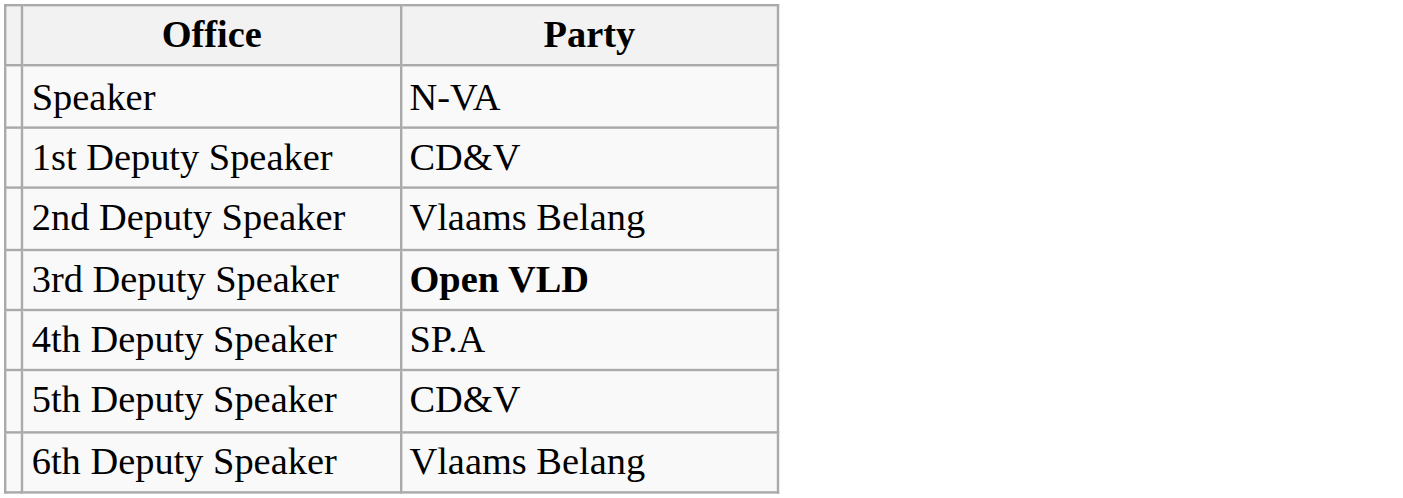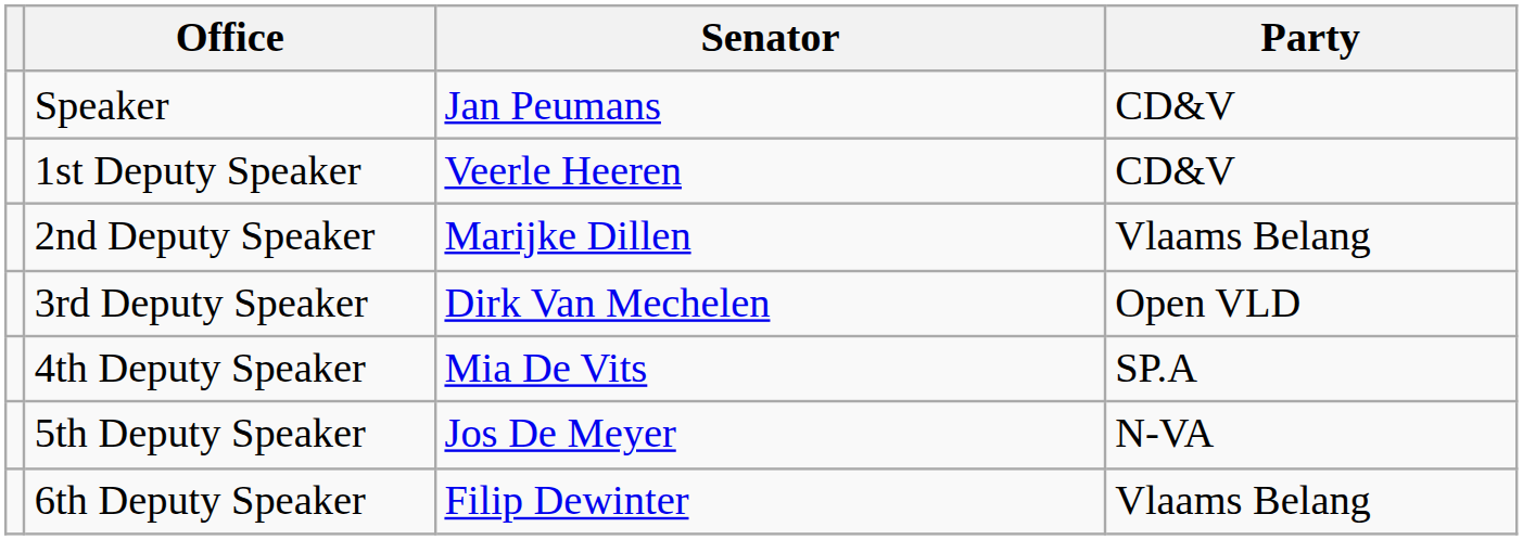 <table class="sortable wikitable">
 <tr>
 <th></th>
 <th width="150">Office</th>
+<th width="250">Senator</th>
 <th width="150">Party</th>
 </tr>
 <tr>
 <td></td>
 <td>Speaker</td>
-<td>N-VA</td>
+<td><a href='#'>Jan Peumans</a></td>
+<td>CD&V</td>
 </tr>
 <tr>
 <td></td>
 <td>1st Deputy Speaker</td>
+<td><a href='#'>Veerle Heeren</a></td>
 <td>CD&V</td>
 </tr>
 <tr>
 <td></td>
 <td>2nd Deputy Speaker</td>
+<td><a href='#'>Marijke Dillen</a></td>
 <td>Vlaams Belang</td>
 </tr>
 <tr>
 <td></td>
 <td>3rd Deputy Speaker</td>
-<td><strong>Open VLD</strong></td>
+<td><a href='#'>Dirk Van Mechelen</a></td>
+<td>Open VLD</td>
 </tr>
 <tr>
 <td></td>
 <td>4th Deputy Speaker</td>
+<td><a href='#'>Mia De Vits</a></td>
 <td>SP.A</td>
 </tr>
 <tr>
 <td></td>
 <td>5th Deputy Speaker</td>
-<td>CD&V</td>
+<td><a href='#'>Jos De Meyer</a></td>
+<td>N-VA</td>
 </tr>
 <tr>
 <td></td>
 <td>6th Deputy Speaker</td>
+<td><a href='#'>Filip Dewinter</a></td>
 <td>Vlaams Belang</td>
 </tr>
 </table>
